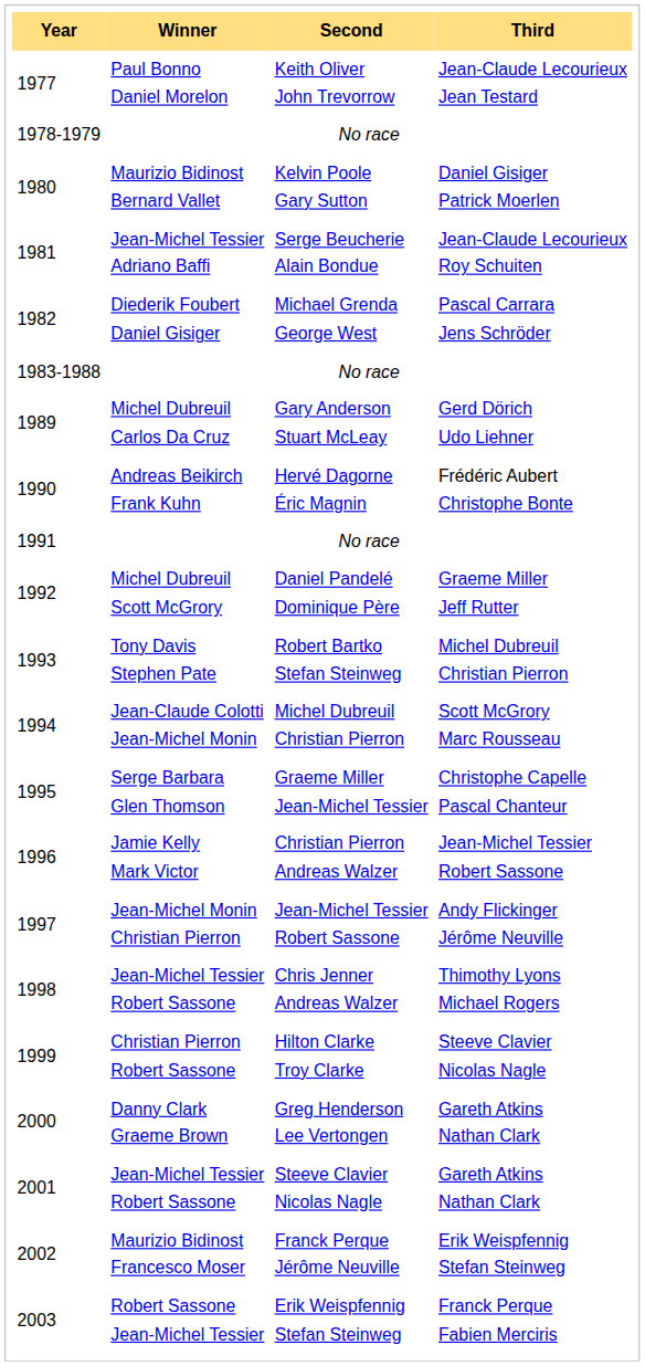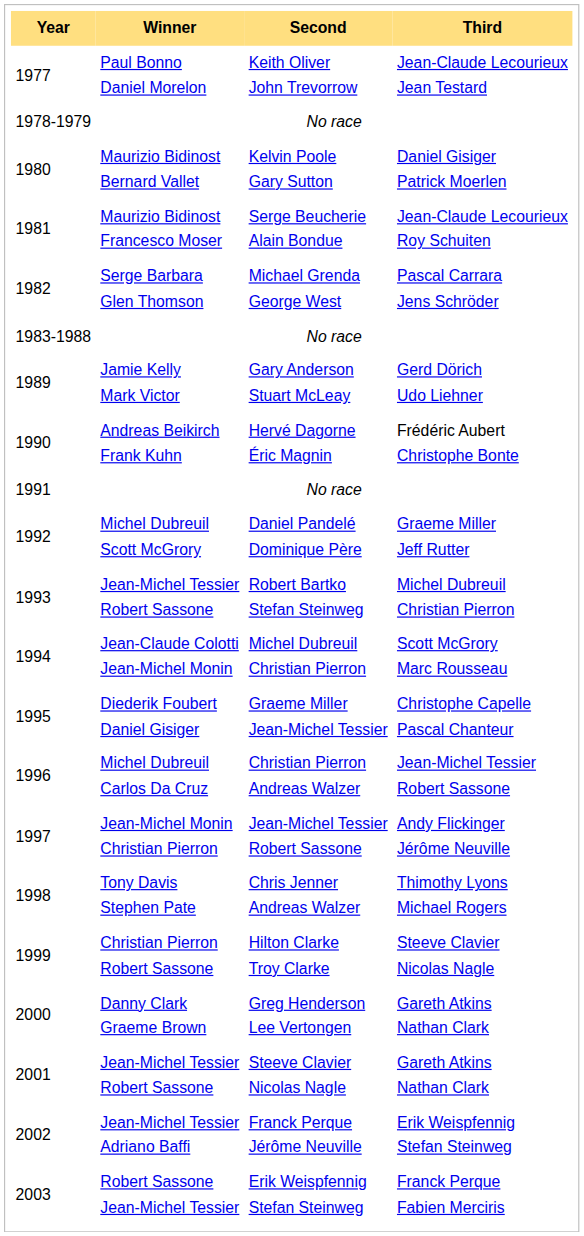 <table cellpadding="4" cellspacing="0"  style="border: 1px solid silver; color: black; margin: 0 0 0.5em 0; background-color: white; padding: 5px; text-align: left; font-size:85%; vertical-align: top; line-height:1.6em;">
 <tr>
 <th scope=col; align="center" bgcolor="FFDF80">Year</th>
 <th scope=col; align="center" bgcolor="FFDF80">Winner</th>
 <th scope=col; align="center" bgcolor="FFDF80">Second</th>
 <th scope=col; align="center" bgcolor="FFDF80">Third</th>
 </tr>
 <tr>
 </tr>
 <tr>
 <td>1977</td>
 <td> <a href='#'>Paul Bonno</a><br> <a href='#'>Daniel Morelon</a></td>
 <td> <a href='#'>Keith Oliver</a><br> <a href='#'>John Trevorrow</a></td>
 <td> <a href='#'>Jean-Claude Lecourieux</a><br> <a href='#'>Jean Testard</a></td>
 </tr>
 <tr>
 <td>1978-1979</td>
 <td colspan=3; align=center><em>No race</em></td>
 </tr>
 <tr>
 <td>1980</td>
 <td> <a href='#'>Maurizio Bidinost</a><br> <a href='#'>Bernard Vallet</a></td>
 <td> <a href='#'>Kelvin Poole</a><br> <a href='#'>Gary Sutton</a></td>
 <td> <a href='#'>Daniel Gisiger</a><br> <a href='#'>Patrick Moerlen</a></td>
 </tr>
 <tr>
 <td>1981</td>
-<td> <a href='#'>Jean-Michel Tessier</a><br> <a href='#'>Adriano Baffi</a></td>
+<td> <a href='#'>Maurizio Bidinost</a><br> <a href='#'>Francesco Moser</a></td>
 <td> <a href='#'>Serge Beucherie</a><br> <a href='#'>Alain Bondue</a></td>
 <td> <a href='#'>Jean-Claude Lecourieux</a><br> <a href='#'>Roy Schuiten</a></td>
 </tr>
 <tr>
 <td>1982</td>
-<td> <a href='#'>Diederik Foubert</a><br> <a href='#'>Daniel Gisiger</a></td>
+<td> <a href='#'>Serge Barbara</a><br> <a href='#'>Glen Thomson</a></td>
 <td> <a href='#'>Michael Grenda</a><br> <a href='#'>George West</a></td>
 <td> <a href='#'>Pascal Carrara</a><br> <a href='#'>Jens Schröder</a></td>
 </tr>
 <tr>
 <td>1983-1988</td>
 <td colspan=3; align=center><em>No race</em></td>
 </tr>
 <tr>
 <td>1989</td>
-<td> <a href='#'>Michel Dubreuil</a><br> <a href='#'>Carlos Da Cruz</a></td>
+<td> <a href='#'>Jamie Kelly</a><br> <a href='#'>Mark Victor</a></td>
 <td> <a href='#'>Gary Anderson</a><br> <a href='#'>Stuart McLeay</a></td>
 <td> <a href='#'>Gerd Dörich</a><br> <a href='#'>Udo Liehner</a></td>
 </tr>
 <tr>
 <td>1990</td>
 <td> <a href='#'>Andreas Beikirch</a><br> <a href='#'>Frank Kuhn</a></td>
 <td> <a href='#'>Hervé Dagorne</a><br> <a href='#'>Éric Magnin</a></td>
 <td> Frédéric Aubert<br> <a href='#'>Christophe Bonte</a></td>
 </tr>
 <tr>
 <td>1991</td>
 <td colspan=3; align=center><em>No race</em></td>
 </tr>
 <tr>
 <td>1992</td>
 <td> <a href='#'>Michel Dubreuil</a><br> <a href='#'>Scott McGrory</a></td>
 <td> <a href='#'>Daniel Pandelé</a><br> <a href='#'>Dominique Père</a></td>
 <td> <a href='#'>Graeme Miller</a><br> <a href='#'>Jeff Rutter</a></td>
 </tr>
 <tr>
 <td>1993</td>
-<td> <a href='#'>Tony Davis</a><br> <a href='#'>Stephen Pate</a></td>
+<td> <a href='#'>Jean-Michel Tessier</a><br> <a href='#'>Robert Sassone</a></td>
 <td> <a href='#'>Robert Bartko</a><br> <a href='#'>Stefan Steinweg</a></td>
 <td> <a href='#'>Michel Dubreuil</a><br> <a href='#'>Christian Pierron</a></td>
 </tr>
 <tr>
 <td>1994</td>
 <td> <a href='#'>Jean-Claude Colotti</a><br> <a href='#'>Jean-Michel Monin</a></td>
 <td> <a href='#'>Michel Dubreuil</a><br> <a href='#'>Christian Pierron</a></td>
 <td> <a href='#'>Scott McGrory</a><br> <a href='#'>Marc Rousseau</a></td>
 </tr>
 <tr>
 <td>1995</td>
-<td> <a href='#'>Serge Barbara</a><br> <a href='#'>Glen Thomson</a></td>
+<td> <a href='#'>Diederik Foubert</a><br> <a href='#'>Daniel Gisiger</a></td>
 <td> <a href='#'>Graeme Miller</a><br> <a href='#'>Jean-Michel Tessier</a></td>
 <td> <a href='#'>Christophe Capelle</a><br> <a href='#'>Pascal Chanteur</a></td>
 </tr>
 <tr>
 <td>1996</td>
-<td> <a href='#'>Jamie Kelly</a><br> <a href='#'>Mark Victor</a></td>
+<td> <a href='#'>Michel Dubreuil</a><br> <a href='#'>Carlos Da Cruz</a></td>
 <td> <a href='#'>Christian Pierron</a><br> <a href='#'>Andreas Walzer</a></td>
 <td> <a href='#'>Jean-Michel Tessier</a><br> <a href='#'>Robert Sassone</a></td>
 </tr>
 <tr>
 <td>1997</td>
 <td> <a href='#'>Jean-Michel Monin</a><br> <a href='#'>Christian Pierron</a></td>
 <td> <a href='#'>Jean-Michel Tessier</a><br> <a href='#'>Robert Sassone</a></td>
 <td> <a href='#'>Andy Flickinger</a><br> <a href='#'>Jérôme Neuville</a></td>
 </tr>
 <tr>
 <td>1998</td>
-<td> <a href='#'>Jean-Michel Tessier</a><br> <a href='#'>Robert Sassone</a></td>
+<td> <a href='#'>Tony Davis</a><br> <a href='#'>Stephen Pate</a></td>
 <td> <a href='#'>Chris Jenner</a><br> <a href='#'>Andreas Walzer</a></td>
 <td> <a href='#'>Thimothy Lyons</a><br> <a href='#'>Michael Rogers</a></td>
 </tr>
 <tr>
 <td>1999</td>
 <td> <a href='#'>Christian Pierron</a><br> <a href='#'>Robert Sassone</a></td>
 <td> <a href='#'>Hilton Clarke</a><br> <a href='#'>Troy Clarke</a></td>
 <td> <a href='#'>Steeve Clavier</a><br> <a href='#'>Nicolas Nagle</a></td>
 </tr>
 <tr>
 <td>2000</td>
 <td> <a href='#'>Danny Clark</a><br> <a href='#'>Graeme Brown</a></td>
 <td> <a href='#'>Greg Henderson</a><br> <a href='#'>Lee Vertongen</a></td>
 <td> <a href='#'>Gareth Atkins</a><br> <a href='#'>Nathan Clark</a></td>
 </tr>
 <tr>
 <td>2001</td>
 <td> <a href='#'>Jean-Michel Tessier</a><br> <a href='#'>Robert Sassone</a></td>
 <td> <a href='#'>Steeve Clavier</a><br> <a href='#'>Nicolas Nagle</a></td>
 <td> <a href='#'>Gareth Atkins</a><br> <a href='#'>Nathan Clark</a></td>
 </tr>
 <tr>
 <td>2002</td>
-<td> <a href='#'>Maurizio Bidinost</a><br> <a href='#'>Francesco Moser</a></td>
+<td> <a href='#'>Jean-Michel Tessier</a><br> <a href='#'>Adriano Baffi</a></td>
 <td> <a href='#'>Franck Perque</a><br> <a href='#'>Jérôme Neuville</a></td>
 <td> <a href='#'>Erik Weispfennig</a><br> <a href='#'>Stefan Steinweg</a></td>
 </tr>
 <tr>
 <td>2003</td>
 <td> <a href='#'>Robert Sassone</a><br> <a href='#'>Jean-Michel Tessier</a></td>
 <td> <a href='#'>Erik Weispfennig</a><br> <a href='#'>Stefan Steinweg</a></td>
 <td> <a href='#'>Franck Perque</a><br> <a href='#'>Fabien Merciris</a></td>
 </tr>
 </table>
